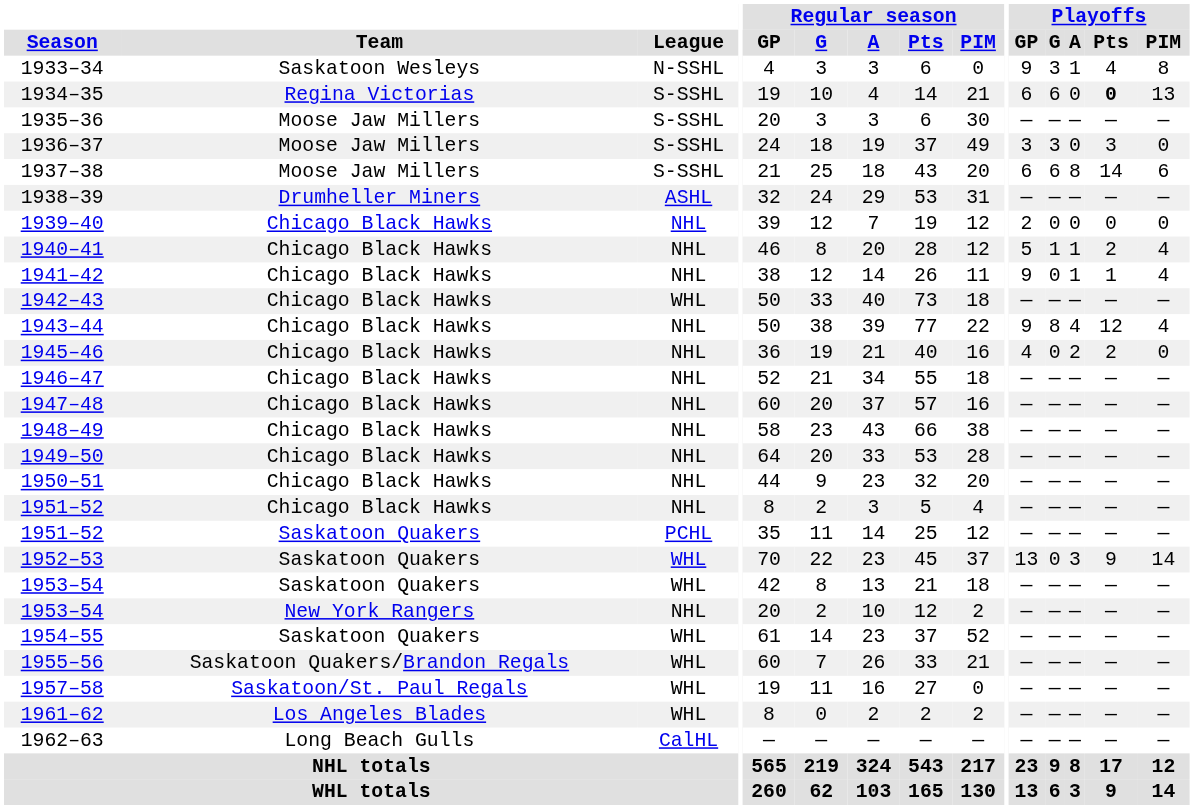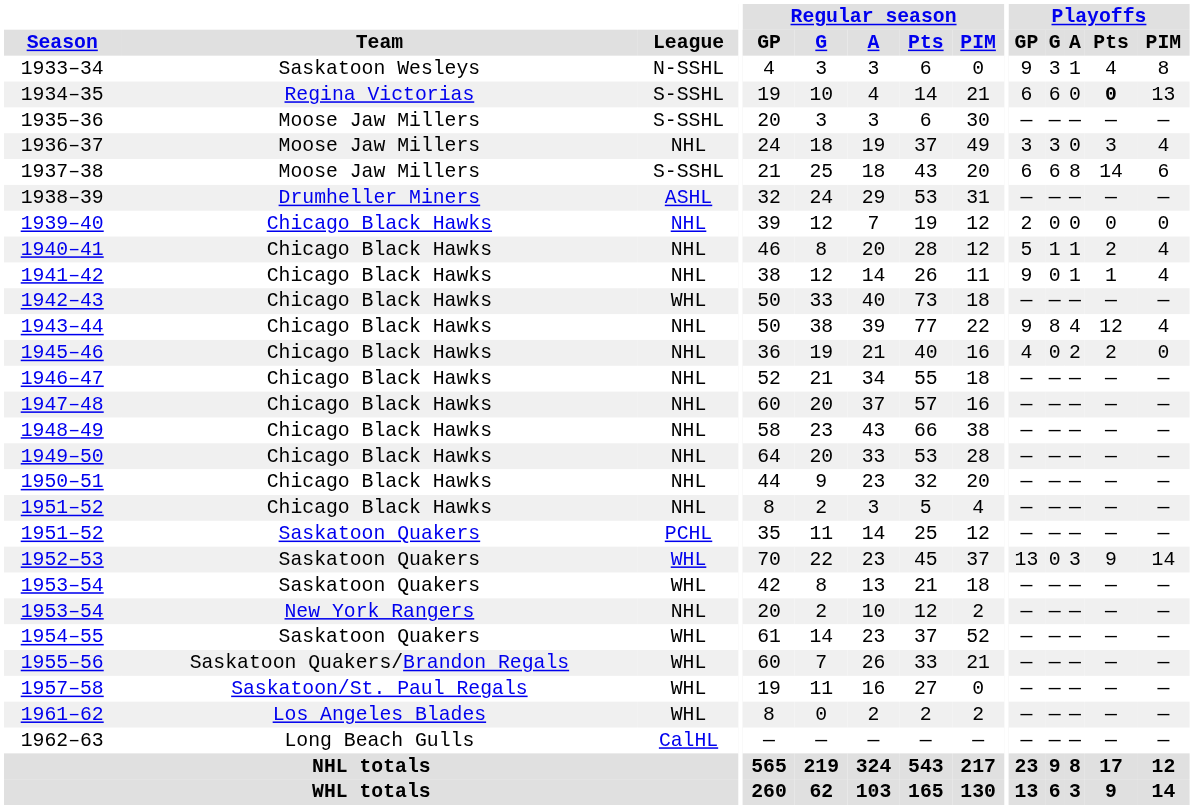 <table border="0" cellpadding="1" cellspacing="0" style="text-align:center; width:60em">
 <tr bgcolor="#e0e0e0">
 <th colspan="3" bgcolor="#ffffff"></th>
 <th rowspan="101" bgcolor="#ffffff"></th>
 <th colspan="5"><a href='#'>Regular season</a></th>
 <th rowspan="101" bgcolor="#ffffff"></th>
 <th colspan="5"><a href='#'>Playoffs</a></th>
 </tr>
 <tr bgcolor="#e0e0e0">
 <th><a href='#'>Season</a></th>
 <th>Team</th>
 <th>League</th>
 <th>GP</th>
 <th><a href='#'>G</a></th>
 <th><a href='#'>A</a></th>
 <th><a href='#'>Pts</a></th>
 <th><a href='#'>PIM</a></th>
 <th>GP</th>
 <th>G</th>
 <th>A</th>
 <th>Pts</th>
 <th>PIM</th>
 </tr>
 <tr>
 <td>1933–34</td>
 <td>Saskatoon Wesleys</td>
 <td>N-SSHL</td>
 <td>4</td>
 <td>3</td>
 <td>3</td>
 <td>6</td>
 <td>0</td>
 <td>9</td>
 <td>3</td>
 <td>1</td>
 <td>4</td>
 <td>8</td>
 </tr>
 <tr bgcolor="#f0f0f0">
 <td>1934–35</td>
 <td><a href='#'>Regina Victorias</a></td>
 <td>S-SSHL</td>
 <td>19</td>
 <td>10</td>
 <td>4</td>
 <td>14</td>
 <td>21</td>
 <td>6</td>
 <td>6</td>
 <td>0</td>
 <td><strong>0</strong></td>
 <td>13</td>
 </tr>
 <tr>
 <td>1935–36</td>
 <td>Moose Jaw Millers</td>
 <td>S-SSHL</td>
 <td>20</td>
 <td>3</td>
 <td>3</td>
 <td>6</td>
 <td>30</td>
 <td>—</td>
 <td>—</td>
 <td>—</td>
 <td>—</td>
 <td>—</td>
 </tr>
 <tr bgcolor="#f0f0f0">
 <td>1936–37</td>
 <td>Moose Jaw Millers</td>
-<td>S-SSHL</td>
+<td>NHL</td>
 <td>24</td>
 <td>18</td>
 <td>19</td>
 <td>37</td>
 <td>49</td>
 <td>3</td>
 <td>3</td>
 <td>0</td>
 <td>3</td>
-<td>0</td>
+<td>4</td>
 </tr>
 <tr>
 <td>1937–38</td>
 <td>Moose Jaw Millers</td>
 <td>S-SSHL</td>
 <td>21</td>
 <td>25</td>
 <td>18</td>
 <td>43</td>
 <td>20</td>
 <td>6</td>
 <td>6</td>
 <td>8</td>
 <td>14</td>
 <td>6</td>
 </tr>
 <tr bgcolor="#f0f0f0">
 <td>1938–39</td>
 <td><a href='#'>Drumheller Miners</a></td>
 <td><a href='#'>ASHL</a></td>
 <td>32</td>
 <td>24</td>
 <td>29</td>
 <td>53</td>
 <td>31</td>
 <td>—</td>
 <td>—</td>
 <td>—</td>
 <td>—</td>
 <td>—</td>
 </tr>
 <tr>
 <td><a href='#'>1939–40</a></td>
 <td><a href='#'>Chicago Black Hawks</a></td>
 <td><a href='#'>NHL</a></td>
 <td>39</td>
 <td>12</td>
 <td>7</td>
 <td>19</td>
 <td>12</td>
 <td>2</td>
 <td>0</td>
 <td>0</td>
 <td>0</td>
 <td>0</td>
 </tr>
 <tr bgcolor="#f0f0f0">
 <td><a href='#'>1940–41</a></td>
 <td>Chicago Black Hawks</td>
 <td>NHL</td>
 <td>46</td>
 <td>8</td>
 <td>20</td>
 <td>28</td>
 <td>12</td>
 <td>5</td>
 <td>1</td>
 <td>1</td>
 <td>2</td>
 <td>4</td>
 </tr>
 <tr>
 <td><a href='#'>1941–42</a></td>
 <td>Chicago Black Hawks</td>
 <td>NHL</td>
 <td>38</td>
 <td>12</td>
 <td>14</td>
 <td>26</td>
 <td>11</td>
 <td>9</td>
 <td>0</td>
 <td>1</td>
 <td>1</td>
 <td>4</td>
 </tr>
 <tr bgcolor="#f0f0f0">
 <td><a href='#'>1942–43</a></td>
 <td>Chicago Black Hawks</td>
 <td>WHL</td>
 <td>50</td>
 <td>33</td>
 <td>40</td>
 <td>73</td>
 <td>18</td>
 <td>—</td>
 <td>—</td>
 <td>—</td>
 <td>—</td>
 <td>—</td>
 </tr>
 <tr>
 <td><a href='#'>1943–44</a></td>
 <td>Chicago Black Hawks</td>
 <td>NHL</td>
 <td>50</td>
 <td>38</td>
 <td>39</td>
 <td>77</td>
 <td>22</td>
 <td>9</td>
 <td>8</td>
 <td>4</td>
 <td>12</td>
 <td>4</td>
 </tr>
 <tr bgcolor="#f0f0f0">
 <td><a href='#'>1945–46</a></td>
 <td>Chicago Black Hawks</td>
 <td>NHL</td>
 <td>36</td>
 <td>19</td>
 <td>21</td>
 <td>40</td>
 <td>16</td>
 <td>4</td>
 <td>0</td>
 <td>2</td>
 <td>2</td>
 <td>0</td>
 </tr>
 <tr>
 <td><a href='#'>1946–47</a></td>
 <td>Chicago Black Hawks</td>
 <td>NHL</td>
 <td>52</td>
 <td>21</td>
 <td>34</td>
 <td>55</td>
 <td>18</td>
 <td>—</td>
 <td>—</td>
 <td>—</td>
 <td>—</td>
 <td>—</td>
 </tr>
 <tr bgcolor="#f0f0f0">
 <td><a href='#'>1947–48</a></td>
 <td>Chicago Black Hawks</td>
 <td>NHL</td>
 <td>60</td>
 <td>20</td>
 <td>37</td>
 <td>57</td>
 <td>16</td>
 <td>—</td>
 <td>—</td>
 <td>—</td>
 <td>—</td>
 <td>—</td>
 </tr>
 <tr>
 <td><a href='#'>1948–49</a></td>
 <td>Chicago Black Hawks</td>
 <td>NHL</td>
 <td>58</td>
 <td>23</td>
 <td>43</td>
 <td>66</td>
 <td>38</td>
 <td>—</td>
 <td>—</td>
 <td>—</td>
 <td>—</td>
 <td>—</td>
 </tr>
 <tr bgcolor="#f0f0f0">
 <td><a href='#'>1949–50</a></td>
 <td>Chicago Black Hawks</td>
 <td>NHL</td>
 <td>64</td>
 <td>20</td>
 <td>33</td>
 <td>53</td>
 <td>28</td>
 <td>—</td>
 <td>—</td>
 <td>—</td>
 <td>—</td>
 <td>—</td>
 </tr>
 <tr>
 <td><a href='#'>1950–51</a></td>
 <td>Chicago Black Hawks</td>
 <td>NHL</td>
 <td>44</td>
 <td>9</td>
 <td>23</td>
 <td>32</td>
 <td>20</td>
 <td>—</td>
 <td>—</td>
 <td>—</td>
 <td>—</td>
 <td>—</td>
 </tr>
 <tr bgcolor="#f0f0f0">
 <td><a href='#'>1951–52</a></td>
 <td>Chicago Black Hawks</td>
 <td>NHL</td>
 <td>8</td>
 <td>2</td>
 <td>3</td>
 <td>5</td>
 <td>4</td>
 <td>—</td>
 <td>—</td>
 <td>—</td>
 <td>—</td>
 <td>—</td>
 </tr>
 <tr>
 <td><a href='#'>1951–52</a></td>
 <td><a href='#'>Saskatoon Quakers</a></td>
 <td><a href='#'>PCHL</a></td>
 <td>35</td>
 <td>11</td>
 <td>14</td>
 <td>25</td>
 <td>12</td>
 <td>—</td>
 <td>—</td>
 <td>—</td>
 <td>—</td>
 <td>—</td>
 </tr>
 <tr bgcolor="#f0f0f0">
 <td><a href='#'>1952–53</a></td>
 <td>Saskatoon Quakers</td>
 <td><a href='#'>WHL</a></td>
 <td>70</td>
 <td>22</td>
 <td>23</td>
 <td>45</td>
 <td>37</td>
 <td>13</td>
 <td>0</td>
 <td>3</td>
 <td>9</td>
 <td>14</td>
 </tr>
 <tr>
 <td><a href='#'>1953–54</a></td>
 <td>Saskatoon Quakers</td>
 <td>WHL</td>
 <td>42</td>
 <td>8</td>
 <td>13</td>
 <td>21</td>
 <td>18</td>
 <td>—</td>
 <td>—</td>
 <td>—</td>
 <td>—</td>
 <td>—</td>
 </tr>
 <tr bgcolor="#f0f0f0">
 <td><a href='#'>1953–54</a></td>
 <td><a href='#'>New York Rangers</a></td>
 <td>NHL</td>
 <td>20</td>
 <td>2</td>
 <td>10</td>
 <td>12</td>
 <td>2</td>
 <td>—</td>
 <td>—</td>
 <td>—</td>
 <td>—</td>
 <td>—</td>
 </tr>
 <tr>
 <td><a href='#'>1954–55</a></td>
 <td>Saskatoon Quakers</td>
 <td>WHL</td>
 <td>61</td>
 <td>14</td>
 <td>23</td>
 <td>37</td>
 <td>52</td>
 <td>—</td>
 <td>—</td>
 <td>—</td>
 <td>—</td>
 <td>—</td>
 </tr>
 <tr bgcolor="#f0f0f0">
 <td><a href='#'>1955–56</a></td>
 <td>Saskatoon Quakers/<a href='#'>Brandon Regals</a></td>
 <td>WHL</td>
 <td>60</td>
 <td>7</td>
 <td>26</td>
 <td>33</td>
 <td>21</td>
 <td>—</td>
 <td>—</td>
 <td>—</td>
 <td>—</td>
 <td>—</td>
 </tr>
 <tr>
 <td><a href='#'>1957–58</a></td>
 <td><a href='#'>Saskatoon/St. Paul Regals</a></td>
 <td>WHL</td>
 <td>19</td>
 <td>11</td>
 <td>16</td>
 <td>27</td>
 <td>0</td>
 <td>—</td>
 <td>—</td>
 <td>—</td>
 <td>—</td>
 <td>—</td>
 </tr>
 <tr bgcolor="#f0f0f0">
 <td><a href='#'>1961–62</a></td>
 <td><a href='#'>Los Angeles Blades</a></td>
 <td>WHL</td>
 <td>8</td>
 <td>0</td>
 <td>2</td>
 <td>2</td>
 <td>2</td>
 <td>—</td>
 <td>—</td>
 <td>—</td>
 <td>—</td>
 <td>—</td>
 </tr>
 <tr>
 <td>1962–63</td>
 <td>Long Beach Gulls</td>
 <td><a href='#'>CalHL</a></td>
 <td>—</td>
 <td>—</td>
 <td>—</td>
 <td>—</td>
 <td>—</td>
 <td>—</td>
 <td>—</td>
 <td>—</td>
 <td>—</td>
 <td>—</td>
 </tr>
 <tr bgcolor="#e0e0e0">
 <th colspan="3">NHL totals</th>
 <th>565</th>
 <th>219</th>
 <th>324</th>
 <th>543</th>
 <th>217</th>
 <th>23</th>
 <th>9</th>
 <th>8</th>
 <th>17</th>
 <th>12</th>
 </tr>
 <tr bgcolor="#e0e0e0">
 <th colspan="3">WHL totals</th>
 <th>260</th>
 <th>62</th>
 <th>103</th>
 <th>165</th>
 <th>130</th>
 <th>13</th>
 <th>6</th>
 <th>3</th>
 <th>9</th>
 <th>14</th>
 </tr>
 </table>
